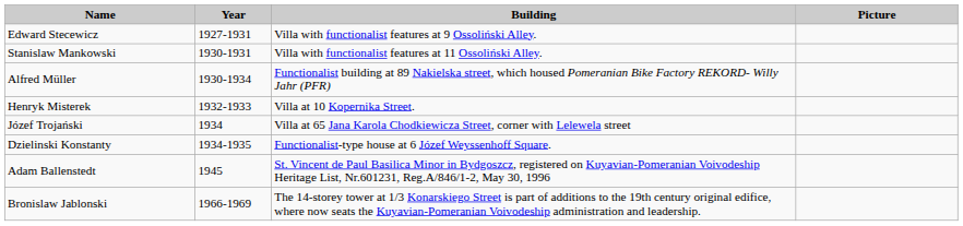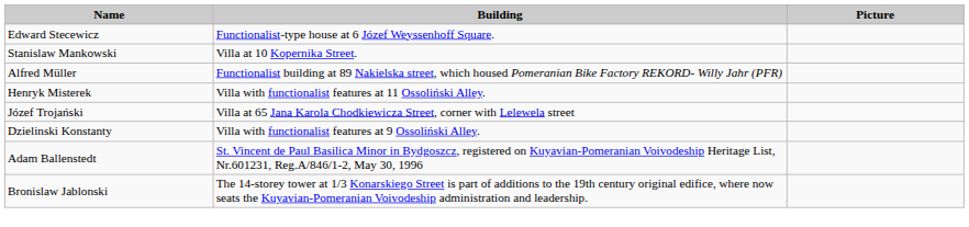 <table class="wikitable" width="">
 <tr align="center" bgcolor="#CCCCCC">
 <td width=20%><strong>Name</strong></td>
-<td width=8%><strong>Year</strong></td>
 <td width=55%><strong>Building</strong></td>
 <td width=17%><strong>Picture</strong></td>
 </tr>
 <tr ---->
 <td>Edward Stecewicz</td>
-<td>1927-1931</td>
-<td>Villa with <a href='#'>functionalist</a> features at 9 <a href='#'>Ossoliński Alley</a>.</td>
+<td><a href='#'>Functionalist</a>-type house at 6 <a href='#'>Józef Weyssenhoff Square</a>.</td>
 <td></td>
 </tr>
 <tr ----bgcolor="#EFEFEF">
 <td>Stanislaw Mankowski</td>
-<td>1930-1931</td>
-<td>Villa with <a href='#'>functionalist</a> features at 11 <a href='#'>Ossoliński Alley</a>.</td>
+<td>Villa at 10 <a href='#'>Kopernika Street</a>.</td>
 <td></td>
 </tr>
 <tr ---->
 <td>Alfred Müller</td>
-<td>1930-1934</td>
 <td><a href='#'>Functionalist</a> building at 89 <a href='#'>Nakielska street</a>, which housed <em> Pomeranian Bike Factory REKORD- Willy Jahr (PFR)</em></td>
 <td></td>
 </tr>
 <tr ----bgcolor="#EFEFEF">
 <td>Henryk Misterek</td>
-<td>1932-1933</td>
-<td>Villa at 10 <a href='#'>Kopernika Street</a>.</td>
+<td>Villa with <a href='#'>functionalist</a> features at 11 <a href='#'>Ossoliński Alley</a>.</td>
 <td></td>
 </tr>
 <tr ---->
 <td>Józef Trojański</td>
-<td>1934</td>
 <td>Villa at 65 <a href='#'>Jana Karola Chodkiewicza Street</a>, corner with <a href='#'>Lelewela</a> street</td>
 <td></td>
 </tr>
 <tr ----bgcolor="#EFEFEF">
 <td>Dzielinski Konstanty</td>
-<td>1934-1935</td>
-<td><a href='#'>Functionalist</a>-type house at 6 <a href='#'>Józef Weyssenhoff Square</a>.</td>
+<td>Villa with <a href='#'>functionalist</a> features at 9 <a href='#'>Ossoliński Alley</a>.</td>
 <td></td>
 </tr>
 <tr ---->
 <td>Adam Ballenstedt</td>
-<td>1945</td>
 <td><a href='#'>St. Vincent de Paul Basilica Minor in Bydgoszcz</a>, registered on <a href='#'>Kuyavian-Pomeranian Voivodeship</a> Heritage List, Nr.601231, Reg.A/846/1-2, May 30, 1996</td>
 <td></td>
 </tr>
 <tr ---->
 <td>Bronislaw Jablonski</td>
-<td>1966-1969</td>
 <td>The 14-storey tower at 1/3 <a href='#'>Konarskiego Street</a> is part of additions to the 19th century original edifice, where now seats the <a href='#'>Kuyavian-Pomeranian Voivodeship</a> administration and leadership.</td>
 <td></td>
 </tr>
 </table>
